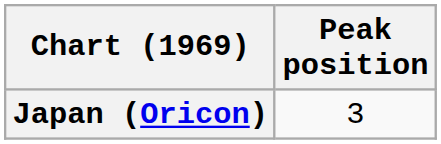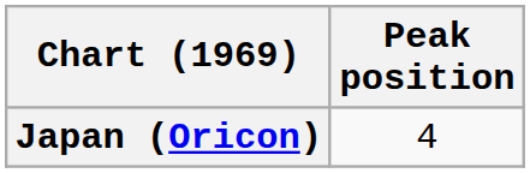 <table class="wikitable plainrowheaders" style="text-align:center">
 <tr>
 <th>Chart (1969)</th>
 <th>Peak<br>position</th>
 </tr>
 <tr>
 <th scope="row">Japan (<a href='#'>Oricon</a>)</th>
-<td>3</td>
+<td>4</td>
 </tr>
 </table>
